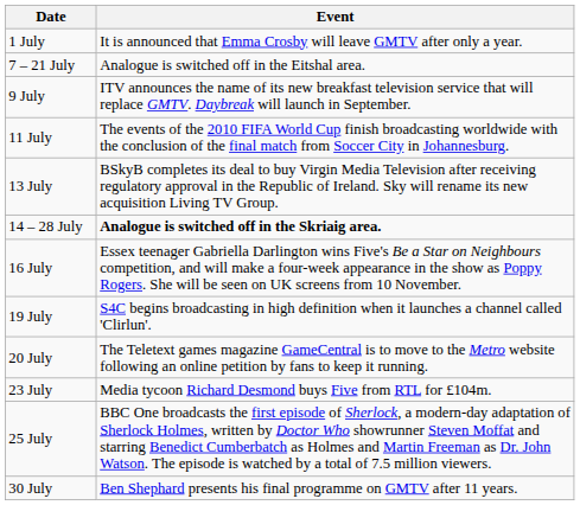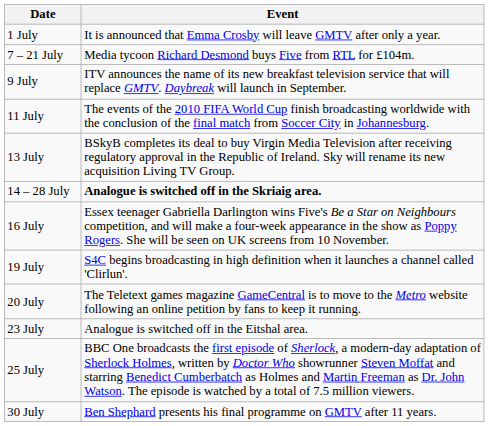 <table class="wikitable">
 <tr>
 <th width=90>Date</th>
 <th>Event</th>
 </tr>
 <tr>
 <td>1 July</td>
 <td>It is announced that <a href='#'>Emma Crosby</a> will leave <a href='#'>GMTV</a> after only a year.</td>
 </tr>
 <tr>
 <td>7 – 21 July</td>
-<td>Analogue is switched off in the Eitshal area.</td>
+<td>Media tycoon <a href='#'>Richard Desmond</a> buys <a href='#'>Five</a> from <a href='#'>RTL</a> for £104m.</td>
 </tr>
 <tr>
 <td>9 July</td>
 <td>ITV announces the name of its new breakfast television service that will replace <em><a href='#'>GMTV</a></em>. <em><a href='#'>Daybreak</a></em> will launch in September.</td>
 </tr>
 <tr>
 <td>11 July</td>
 <td>The events of the <a href='#'>2010 FIFA World Cup</a> finish broadcasting worldwide with the conclusion of the <a href='#'>final match</a> from <a href='#'>Soccer City</a> in <a href='#'>Johannesburg</a>.</td>
 </tr>
 <tr>
 <td>13 July</td>
 <td>BSkyB completes its deal to buy Virgin Media Television after receiving regulatory approval in the Republic of Ireland. Sky will rename its new acquisition Living TV Group.</td>
 </tr>
 <tr>
 <td>14 – 28 July</td>
 <td><strong>Analogue is switched off in the Skriaig area.</strong></td>
 </tr>
 <tr>
 <td>16 July</td>
 <td>Essex teenager Gabriella Darlington wins Five's <em>Be a Star on Neighbours</em> competition, and will make a four-week appearance in the show as <a href='#'>Poppy Rogers</a>. She will be seen on UK screens from 10 November.</td>
 </tr>
 <tr>
 <td>19 July</td>
 <td><a href='#'>S4C</a> begins broadcasting in high definition when it launches a channel called 'Clirlun'.</td>
 </tr>
 <tr>
 <td>20 July</td>
 <td>The Teletext games magazine <a href='#'>GameCentral</a> is to move to the <em><a href='#'>Metro</a></em> website following an online petition by fans to keep it running.</td>
 </tr>
 <tr>
 <td>23 July</td>
-<td>Media tycoon <a href='#'>Richard Desmond</a> buys <a href='#'>Five</a> from <a href='#'>RTL</a> for £104m.</td>
+<td>Analogue is switched off in the Eitshal area.</td>
 </tr>
 <tr>
 <td>25 July</td>
 <td>BBC One broadcasts the <a href='#'>first episode</a> of <em><a href='#'>Sherlock</a></em>, a modern-day adaptation of <a href='#'>Sherlock Holmes</a>, written by <em><a href='#'>Doctor Who</a></em> showrunner <a href='#'>Steven Moffat</a> and starring <a href='#'>Benedict Cumberbatch</a> as Holmes and <a href='#'>Martin Freeman</a> as <a href='#'>Dr. John Watson</a>. The episode is watched by a total of 7.5 million viewers.</td>
 </tr>
 <tr>
 <td>30 July</td>
 <td><a href='#'>Ben Shephard</a> presents his final programme on <a href='#'>GMTV</a> after 11 years.</td>
 </tr>
 </table>
